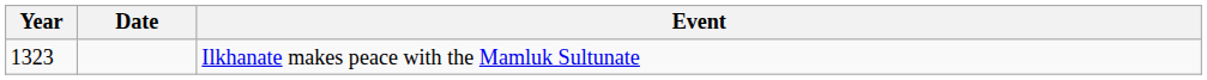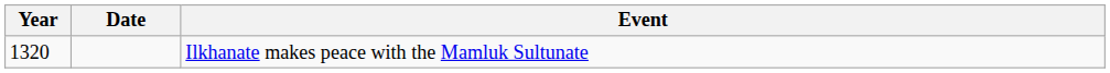 <table class="wikitable" width="100%">
 <tr>
 <th style="width:6%">Year</th>
 <th style="width:10%">Date</th>
 <th>Event</th>
 </tr>
 <tr>
-<td>1323</td>
+<td>1320</td>
 <td></td>
 <td><a href='#'>Ilkhanate</a> makes peace with the <a href='#'>Mamluk Sultunate</a></td>
 </tr>
 </table>
